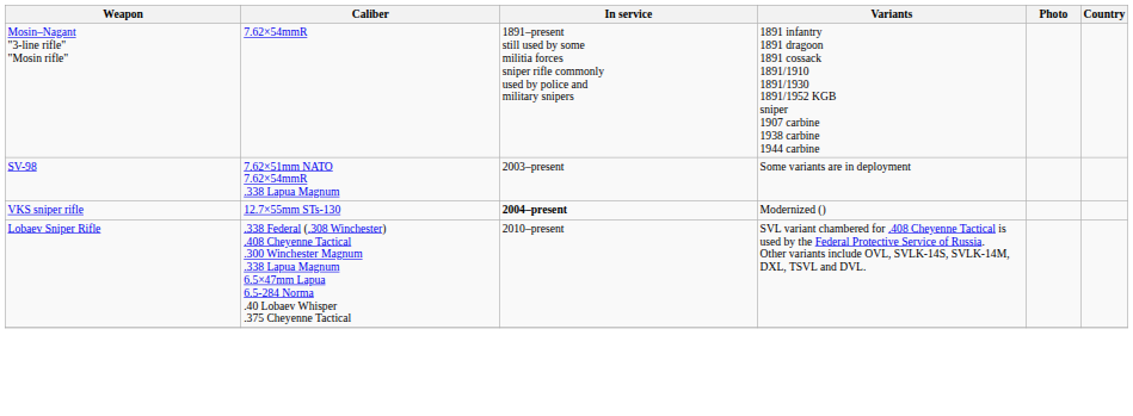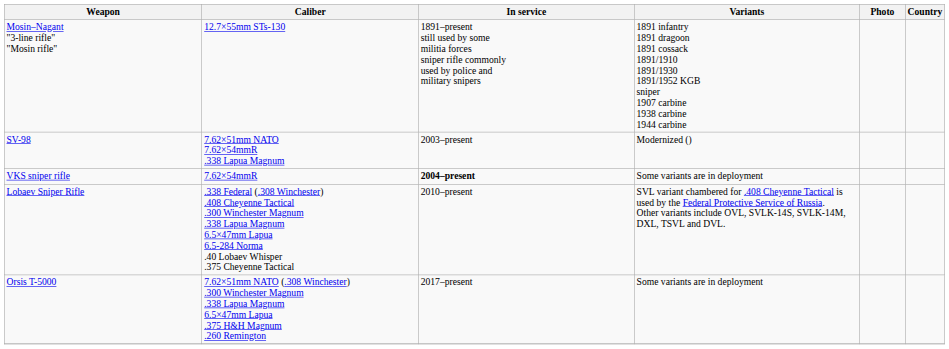 <table class="wikitable">
 <tr>
 <th style="width:22%;", align=left>Weapon</th>
 <th style="width:24%;", align=left>Caliber</th>
 <th style="width:24%;", align=left>In service</th>
 <th style="width:25%;", align=left>Variants</th>
 <th style="width:29%;">Photo</th>
 <th style="width:16%;", align=left>Country</th>
 </tr>
 <tr>
 <td align=left, valign=top><a href='#'>Mosin–Nagant</a><br>"3-line rifle"<br>"Mosin rifle"</td>
-<td align=left, valign=top><a href='#'>7.62×54mmR</a></td>
+<td align=left, valign=top><a href='#'>12.7×55mm STs-130</a></td>
 <td align=left, valign=top>1891–present<br>still used by some<br>militia forces<br>sniper rifle commonly<br>used by police and<br>military snipers</td>
 <td align=left, valign=top>1891 infantry<br>1891 dragoon<br>1891 cossack<br>1891/1910<br>1891/1930<br>1891/1952 KGB<br>sniper<br>1907 carbine<br>1938 carbine<br>1944 carbine</td>
 <td align=center></td>
 <td><br></td>
 </tr>
 <tr>
 <td align=left, valign=top><a href='#'>SV-98</a></td>
 <td align=left, valign=top><a href='#'>7.62×51mm NATO</a><br><a href='#'>7.62×54mmR</a><br><a href='#'>.338 Lapua Magnum</a></td>
 <td align=left, valign=top>2003–present</td>
-<td align=left, valign=top>Some variants are in deployment</td>
+<td align=left, valign=top>Modernized ()</td>
 <td align=center></td>
 <td></td>
 </tr>
 <tr>
 <td align=left, valign=top><a href='#'>VKS sniper rifle</a></td>
-<td align=left, valign=top><a href='#'>12.7×55mm STs-130</a></td>
+<td align=left, valign=top><a href='#'>7.62×54mmR</a></td>
 <td align=left, valign=top><strong>2004–present</strong></td>
-<td align=left, valign=top>Modernized ()</td>
+<td align=left, valign=top>Some variants are in deployment</td>
 <td align=center></td>
 <td></td>
 </tr>
 <tr>
 <td align=left, valign=top><a href='#'>Lobaev Sniper Rifle</a></td>
 <td align=left, valign=top><a href='#'>.338 Federal</a> (<a href='#'>.308 Winchester</a>)<br><a href='#'>.408 Cheyenne Tactical</a><br><a href='#'>.300 Winchester Magnum</a><br><a href='#'>.338 Lapua Magnum</a><br><a href='#'>6.5×47mm Lapua</a><br><a href='#'>6.5-284 Norma</a><br>.40 Lobaev Whisper<br>.375 Cheyenne Tactical</td>
 <td align=left, valign=top>2010–present</td>
 <td align=left, valign=top>SVL variant chambered for <a href='#'>.408 Cheyenne Tactical</a> is used by the <a href='#'>Federal Protective Service of Russia</a>.<br>Other variants include OVL, SVLK-14S, SVLK-14M, DXL, TSVL and DVL.</td>
 <td align=center></td>
 <td><br></td>
 </tr>
 <tr>
+<td align=left, valign=top><a href='#'>Orsis T-5000</a></td>
+<td align=left, valign=top><a href='#'>7.62×51mm NATO</a> (<a href='#'>.308 Winchester</a>)<br><a href='#'>.300 Winchester Magnum</a><br><a href='#'>.338 Lapua Magnum</a><br><a href='#'>6.5×47mm Lapua</a><br><a href='#'>.375 H&H Magnum</a><br><a href='#'>.260 Remington</a></td>
+<td align=left, valign=top>2017–present</td>
+<td align=left, valign=top>Some variants are in deployment</td>
+<td align=center></td>
+<td></td>
+</tr>
+<tr>
 </tr>
 </table>
